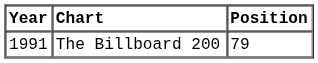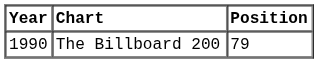 <table border=1 cellspacing=0 cellpadding=2 width="250px">
 <tr>
 <th align="left">Year</th>
 <th align="left">Chart</th>
 <th align="left">Position</th>
 </tr>
 <tr>
-<td align="left">1991</td>
+<td align="left">1990</td>
 <td align="left">The Billboard 200</td>
 <td align="left">79</td>
 </tr>
 <tr>
 </tr>
 </table>
